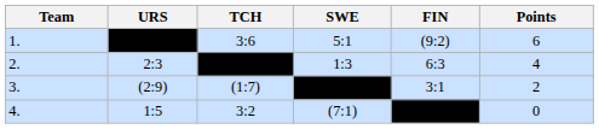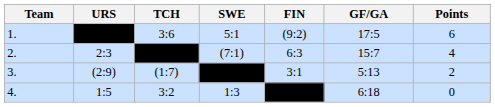 <table class="wikitable" bgcolor="#EFEFFF" width="50%">
 <tr bgcolor="#BCD2EE">
 <th>Team</th>
 <th>URS</th>
 <th>TCH</th>
 <th>SWE</th>
 <th>FIN</th>
+<th>GF/GA</th>
 <th>Points</th>
 </tr>
 <tr bgcolor="#CAE1FF" align="center">
 <td align="left">1. </td>
 <td style="background:#000000;"></td>
 <td>3:6</td>
 <td>5:1</td>
 <td>(9:2)</td>
+<td>17:5</td>
 <td>6</td>
 </tr>
 <tr bgcolor="#CAE1FF" align="center">
 <td align="left">2. </td>
 <td>2:3</td>
 <td style="background:#000000;"></td>
-<td>1:3</td>
+<td>(7:1)</td>
 <td>6:3</td>
+<td>15:7</td>
 <td>4</td>
 </tr>
 <tr bgcolor="#CAE1FF" align="center">
 <td align="left">3. </td>
 <td>(2:9)</td>
 <td>(1:7)</td>
 <td style="background:#000000;"></td>
 <td>3:1</td>
+<td>5:13</td>
 <td>2</td>
 </tr>
 <tr bgcolor="#CAE1FF" align="center">
 <td align="left">4. </td>
 <td>1:5</td>
 <td>3:2</td>
-<td>(7:1)</td>
+<td>1:3</td>
 <td style="background:#000000;"></td>
+<td>6:18</td>
 <td>0</td>
 </tr>
 </table>
